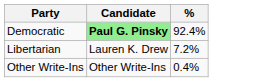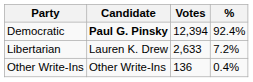 <table class="wikitable">
 <tr>
 <th>Party</th>
 <th>Candidate</th>
+<th>Votes</th>
 <th>%</th>
 </tr>
 <tr>
 <td>Democratic</td>
-<td style="background: lightgreen;"><strong>Paul G. Pinsky</strong></td>
+<td><strong>Paul G. Pinsky</strong></td>
+<td>12,394</td>
 <td>92.4%</td>
 </tr>
 <tr>
 <td>Libertarian</td>
 <td>Lauren K. Drew</td>
+<td>2,633</td>
 <td>7.2%</td>
 </tr>
 <tr>
 <td>Other Write-Ins</td>
 <td>Other Write-Ins</td>
+<td>136</td>
 <td>0.4%</td>
 </tr>
 </table>
